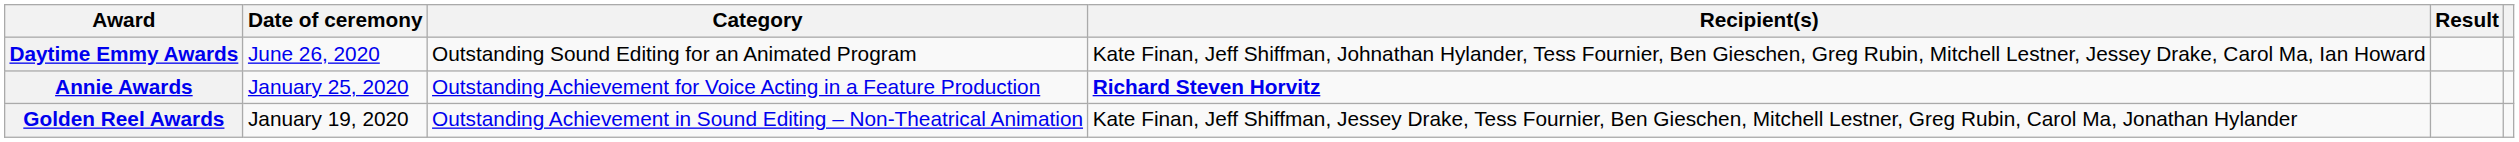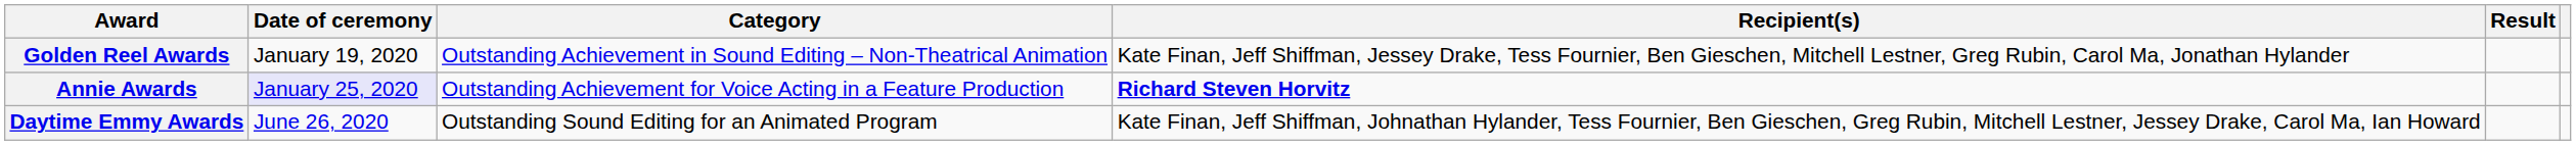 <table class="wikitable sortable plainrowheaders">
 <tr>
 <th scope="col">Award</th>
 <th scope="col">Date of ceremony</th>
 <th scope="col">Category</th>
 <th scope="col">Recipient(s)</th>
 <th scope="col">Result</th>
 <th scope="col" class="unsortable"></th>
 </tr>
 <tr>
+<th scope="row"><a href='#'>Golden Reel Awards</a></th>
+<td>January 19, 2020</td>
+<td><a href='#'>Outstanding Achievement in Sound Editing – Non-Theatrical Animation</a></td>
+<td>Kate Finan, Jeff Shiffman, Jessey Drake, Tess Fournier, Ben Gieschen, Mitchell Lestner, Greg Rubin, Carol Ma, Jonathan Hylander</td>
+<td></td>
+<td align="center"></td>
+</tr>
+<tr>
+<th scope="row"><a href='#'>Annie Awards</a></th>
+<td style="background: lavender;"><a href='#'>January 25, 2020</a></td>
+<td><a href='#'>Outstanding Achievement for Voice Acting in a Feature Production</a></td>
+<td><strong><a href='#'>Richard Steven Horvitz</a></strong></td>
+<td></td>
+<td align="center"></td>
+</tr>
+<tr>
 <th scope="row"><a href='#'>Daytime Emmy Awards</a></th>
 <td><a href='#'>June 26, 2020</a></td>
 <td>Outstanding Sound Editing for an Animated Program</td>
 <td>Kate Finan, Jeff Shiffman, Johnathan Hylander, Tess Fournier, Ben Gieschen, Greg Rubin, Mitchell Lestner, Jessey Drake, Carol Ma, Ian Howard</td>
 <td></td>
 <td align="center"></td>
 </tr>
-<tr>
-<th scope="row"><a href='#'>Annie Awards</a></th>
-<td><a href='#'>January 25, 2020</a></td>
-<td><a href='#'>Outstanding Achievement for Voice Acting in a Feature Production</a></td>
-<td><strong><a href='#'>Richard Steven Horvitz</a></strong></td>
-<td></td>
-<td align="center"></td>
-</tr>
-<tr>
-<th scope="row"><a href='#'>Golden Reel Awards</a></th>
-<td>January 19, 2020</td>
-<td><a href='#'>Outstanding Achievement in Sound Editing – Non-Theatrical Animation</a></td>
-<td>Kate Finan, Jeff Shiffman, Jessey Drake, Tess Fournier, Ben Gieschen, Mitchell Lestner, Greg Rubin, Carol Ma, Jonathan Hylander</td>
-<td></td>
-<td align="center"></td>
-</tr>
 </table>
